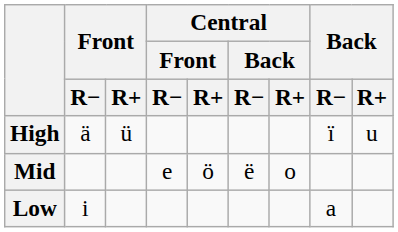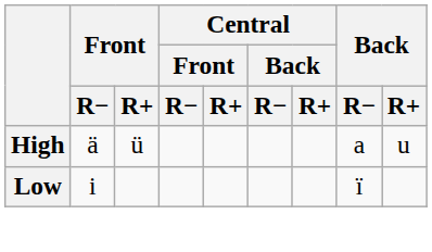 <table style="text-align:center;" class="wikitable">
 <tr>
 <th rowspan="3"></th>
 <th rowspan="2" colspan="2">Front</th>
 <th colspan="4">Central</th>
 <th rowspan="2" colspan="2">Back</th>
 </tr>
 <tr>
 <th colspan="2">Front</th>
 <th colspan="2">Back</th>
 </tr>
 <tr>
 <th>R−</th>
 <th>R+</th>
 <th>R−</th>
 <th>R+</th>
 <th>R−</th>
 <th>R+</th>
 <th>R−</th>
 <th>R+</th>
 </tr>
 <tr>
 <th>High</th>
 <td>ä</td>
 <td>ü</td>
 <td></td>
 <td></td>
 <td></td>
 <td></td>
-<td>ï</td>
+<td>a</td>
 <td>u</td>
-</tr>
-<tr>
-<th>Mid</th>
-<td></td>
-<td></td>
-<td>e</td>
-<td>ö</td>
-<td>ë</td>
-<td>o</td>
-<td></td>
-<td></td>
 </tr>
 <tr>
 <th>Low</th>
 <td>i</td>
 <td></td>
 <td></td>
 <td></td>
 <td></td>
 <td></td>
-<td>a</td>
+<td>ï</td>
 <td></td>
 </tr>
 </table>
